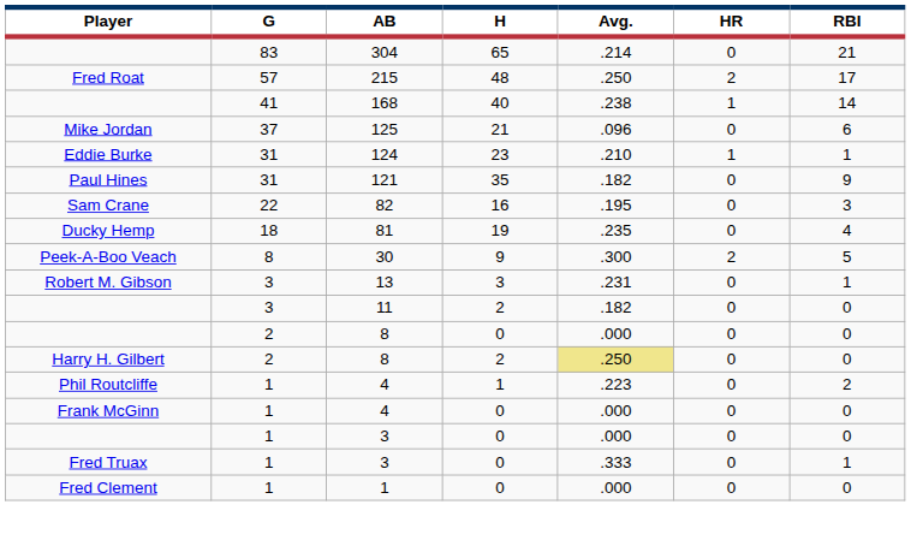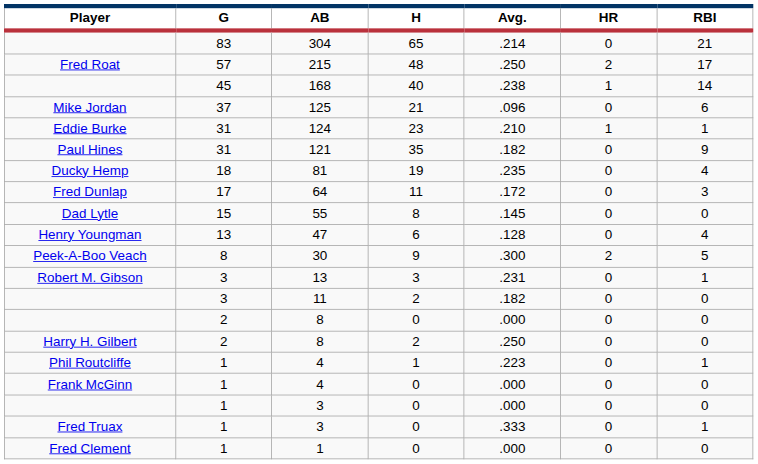 <table class="wikitable sortable">
 <tr>
 <th style="background:#FFFFFF; border-top:#023465 5px solid; border-bottom:#ba313c 5px solid;" width="16%">Player</th>
 <th style="background:#FFFFFF; border-top:#023465 5px solid; border-bottom:#ba313c 5px solid;" width="9%">G</th>
 <th style="background:#FFFFFF; border-top:#023465 5px solid; border-bottom:#ba313c 5px solid;" width="9%">AB</th>
 <th style="background:#FFFFFF; border-top:#023465 5px solid; border-bottom:#ba313c 5px solid;" width="9%">H</th>
 <th style="background:#FFFFFF; border-top:#023465 5px solid; border-bottom:#ba313c 5px solid;" width="9%">Avg.</th>
 <th style="background:#FFFFFF; border-top:#023465 5px solid; border-bottom:#ba313c 5px solid;" width="9%">HR</th>
 <th style="background:#FFFFFF; border-top:#023465 5px solid; border-bottom:#ba313c 5px solid;" width="9%">RBI</th>
 </tr>
 <tr align="center">
 <td></td>
 <td>83</td>
 <td>304</td>
 <td>65</td>
 <td>.214</td>
 <td>0</td>
 <td>21</td>
 </tr>
 <tr align="center">
 <td><a href='#'>Fred Roat</a></td>
 <td>57</td>
 <td>215</td>
 <td>48</td>
 <td>.250</td>
 <td>2</td>
 <td>17</td>
 </tr>
 <tr align=center>
 <td></td>
-<td>41</td>
+<td>45</td>
 <td>168</td>
 <td>40</td>
 <td>.238</td>
 <td>1</td>
 <td>14</td>
 </tr>
 <tr align="center">
 <td><a href='#'>Mike Jordan</a></td>
 <td>37</td>
 <td>125</td>
 <td>21</td>
 <td>.096</td>
 <td>0</td>
 <td>6</td>
 </tr>
 <tr align=center>
 <td><a href='#'>Eddie Burke</a></td>
 <td>31</td>
 <td>124</td>
 <td>23</td>
 <td>.210</td>
 <td>1</td>
 <td>1</td>
 </tr>
 <tr align=center>
 <td><a href='#'>Paul Hines</a></td>
 <td>31</td>
 <td>121</td>
 <td>35</td>
 <td>.182</td>
 <td>0</td>
 <td>9</td>
 </tr>
 <tr align=center>
-<td><a href='#'>Sam Crane</a></td>
-<td>22</td>
-<td>82</td>
-<td>16</td>
-<td>.195</td>
-<td>0</td>
-<td>3</td>
-</tr>
-<tr align=center>
 <td><a href='#'>Ducky Hemp</a></td>
 <td>18</td>
 <td>81</td>
 <td>19</td>
 <td>.235</td>
+<td>0</td>
+<td>4</td>
+</tr>
+<tr align=center>
+<td><a href='#'>Fred Dunlap</a></td>
+<td>17</td>
+<td>64</td>
+<td>11</td>
+<td>.172</td>
+<td>0</td>
+<td>3</td>
+</tr>
+<tr align=center>
+<td><a href='#'>Dad Lytle</a></td>
+<td>15</td>
+<td>55</td>
+<td>8</td>
+<td>.145</td>
+<td>0</td>
+<td>0</td>
+</tr>
+<tr align=center>
+<td><a href='#'>Henry Youngman</a></td>
+<td>13</td>
+<td>47</td>
+<td>6</td>
+<td>.128</td>
 <td>0</td>
 <td>4</td>
 </tr>
 <tr align=center>
 <td><a href='#'>Peek-A-Boo Veach</a></td>
 <td>8</td>
 <td>30</td>
 <td>9</td>
 <td>.300</td>
 <td>2</td>
 <td>5</td>
 </tr>
 <tr align=center>
 <td><a href='#'>Robert M. Gibson</a></td>
 <td>3</td>
 <td>13</td>
 <td>3</td>
 <td>.231</td>
 <td>0</td>
 <td>1</td>
 </tr>
 <tr align=center>
 <td></td>
 <td>3</td>
 <td>11</td>
 <td>2</td>
 <td>.182</td>
 <td>0</td>
 <td>0</td>
 </tr>
 <tr align="center">
 <td></td>
 <td>2</td>
 <td>8</td>
 <td>0</td>
 <td>.000</td>
 <td>0</td>
 <td>0</td>
 </tr>
 <tr align="center">
 <td><a href='#'>Harry H. Gilbert</a></td>
 <td>2</td>
 <td>8</td>
 <td>2</td>
-<td style="background: khaki;">.250</td>
+<td>.250</td>
 <td>0</td>
 <td>0</td>
 </tr>
 <tr align=center>
 <td><a href='#'>Phil Routcliffe</a></td>
 <td>1</td>
 <td>4</td>
 <td>1</td>
 <td>.223</td>
 <td>0</td>
-<td>2</td>
+<td>1</td>
 </tr>
 <tr align=center>
 <td><a href='#'>Frank McGinn</a></td>
 <td>1</td>
 <td>4</td>
 <td>0</td>
 <td>.000</td>
 <td>0</td>
 <td>0</td>
 </tr>
 <tr align=center>
 <td></td>
 <td>1</td>
 <td>3</td>
 <td>0</td>
 <td>.000</td>
 <td>0</td>
 <td>0</td>
 </tr>
 <tr align="center">
 <td><a href='#'>Fred Truax</a></td>
 <td>1</td>
 <td>3</td>
 <td>0</td>
 <td>.333</td>
 <td>0</td>
 <td>1</td>
 </tr>
 <tr align=center>
 <td><a href='#'>Fred Clement</a></td>
 <td>1</td>
 <td>1</td>
 <td>0</td>
 <td>.000</td>
 <td>0</td>
 <td>0</td>
 </tr>
 </table>
